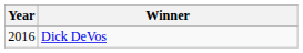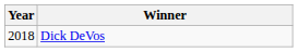 <table class="wikitable" style="text-align:left">
 <tr>
 <th style="width:20px;">Year</th>
 <th style="width:300px;">Winner</th>
 </tr>
 <tr>
-<td>2016</td>
+<td>2018</td>
 <td><a href='#'>Dick DeVos</a></td>
 </tr>
 </table>
